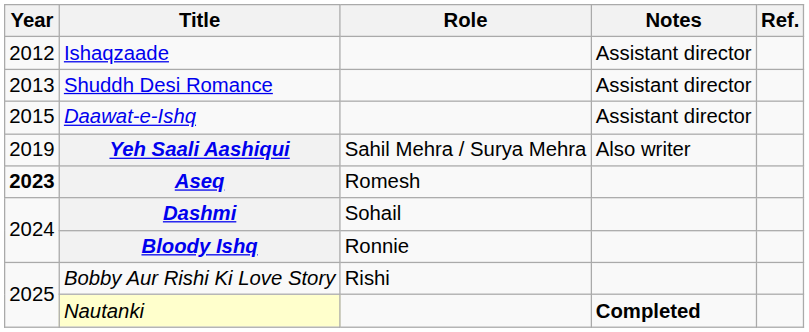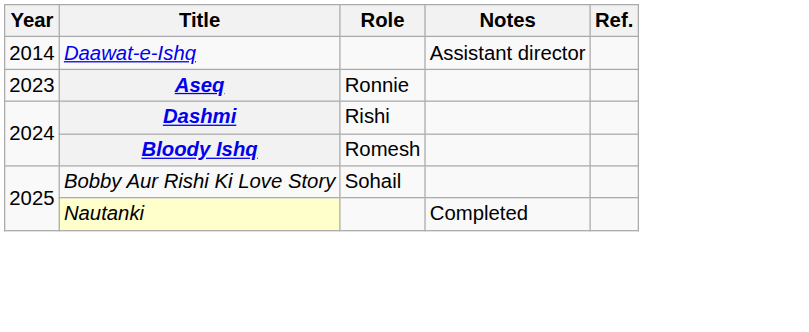 <table class="wikitable sortable plainrowheaders">
 <tr style="text-align:center;">
 <th scope="col">Year</th>
 <th scope="col">Title</th>
 <th scope="col">Role</th>
 <th class="unsortable" scope="col">Notes</th>
 <th class="unsortable" scope="col">Ref.</th>
 </tr>
 <tr>
-<td>2012</td>
-<td><a href='#'>Ishaqzaade</a></td>
-<td></td>
-<td>Assistant director</td>
-<td></td>
-</tr>
-<tr>
-<td>2013</td>
-<td><a href='#'>Shuddh Desi Romance</a></td>
-<td></td>
-<td>Assistant director</td>
-<td></td>
-</tr>
-<tr>
-<td>2015</td>
+<td>2014</td>
 <td><em><a href='#'>Daawat-e-Ishq</a></em></td>
 <td></td>
 <td>Assistant director</td>
 <td></td>
 </tr>
 <tr>
-<td>2019</td>
-<th scope="row"><em><a href='#'>Yeh Saali Aashiqui</a></em></th>
-<td>Sahil Mehra / Surya Mehra</td>
-<td>Also writer</td>
-<td></td>
-</tr>
-<tr>
-<td><strong>2023</strong></td>
+<td>2023</td>
 <th scope="row"><em><a href='#'>Aseq</a></em></th>
-<td>Romesh</td>
+<td>Ronnie</td>
 <td></td>
 <td></td>
 </tr>
 <tr>
 <td rowspan="2">2024</td>
 <th scope="row"><em><a href='#'>Dashmi</a></em></th>
-<td>Sohail</td>
+<td>Rishi</td>
 <td></td>
 <td></td>
 </tr>
 <tr>
 <th scope="row"><em><a href='#'>Bloody Ishq</a></em></th>
-<td>Ronnie</td>
+<td>Romesh</td>
 <td></td>
 <td></td>
 </tr>
 <tr>
 <td rowspan="2">2025</td>
 <td><em>Bobby Aur Rishi Ki Love Story</em></td>
-<td>Rishi</td>
+<td>Sohail</td>
 <td></td>
 <td></td>
 </tr>
 <tr>
 <td style="background:#FFFFCC;"><em>Nautanki</em> </td>
 <td></td>
-<td><strong>Completed</strong></td>
+<td>Completed</td>
 <td></td>
 </tr>
 </table>
